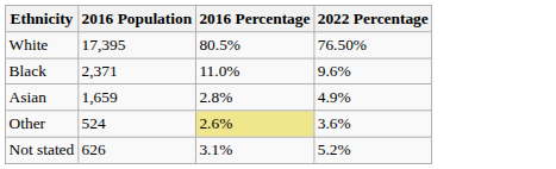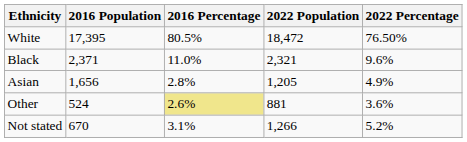 <table class="wikitable sortable collapsible" style="font-size: 90%;">
 <tr>
 <th>Ethnicity</th>
 <th>2016 Population</th>
 <th>2016 Percentage</th>
+<th>2022 Population</th>
 <th>2022 Percentage</th>
 </tr>
 <tr>
 <td>White</td>
 <td>17,395</td>
 <td>80.5%</td>
+<td>18,472</td>
 <td>76.50%</td>
 </tr>
 <tr>
 <td>Black</td>
 <td>2,371</td>
 <td>11.0%</td>
+<td>2,321</td>
 <td>9.6%</td>
 </tr>
 <tr>
 <td>Asian</td>
-<td>1,659</td>
+<td>1,656</td>
 <td>2.8%</td>
+<td>1,205</td>
 <td>4.9%</td>
 </tr>
 <tr>
 <td>Other</td>
 <td>524</td>
 <td style="background: khaki;">2.6%</td>
+<td>881</td>
 <td>3.6%</td>
 </tr>
 <tr>
 <td>Not stated</td>
-<td>626</td>
+<td>670</td>
 <td>3.1%</td>
+<td>1,266</td>
 <td>5.2%</td>
 </tr>
 </table>
